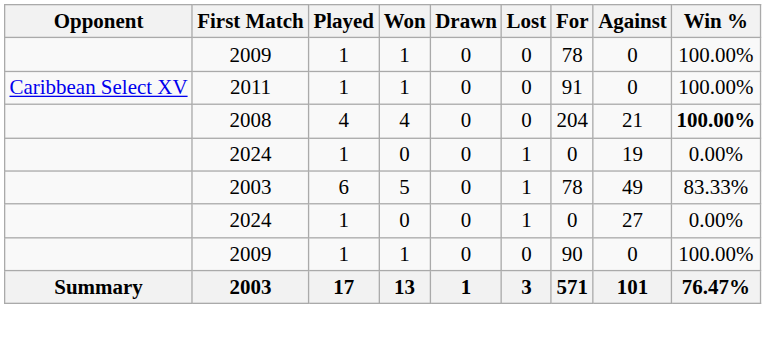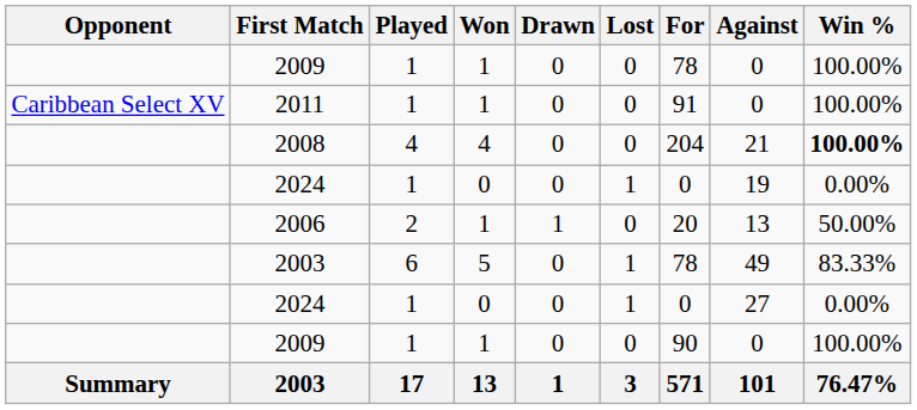 <table class="wikitable sortable" style="text-align:center;">
 <tr>
 <th>Opponent</th>
 <th>First Match</th>
 <th>Played</th>
 <th>Won</th>
 <th>Drawn</th>
 <th>Lost</th>
 <th>For</th>
 <th>Against</th>
 <th>Win %</th>
 </tr>
 <tr>
 <td style="text-align: left;"></td>
 <td>2009</td>
 <td>1</td>
 <td>1</td>
 <td>0</td>
 <td>0</td>
 <td>78</td>
 <td>0</td>
 <td>100.00%</td>
 </tr>
 <tr>
 <td style="text-align: left;"> <a href='#'>Caribbean Select XV</a></td>
 <td>2011</td>
 <td>1</td>
 <td>1</td>
 <td>0</td>
 <td>0</td>
 <td>91</td>
 <td>0</td>
 <td>100.00%</td>
 </tr>
 <tr>
 <td style="text-align: left;"></td>
 <td>2008</td>
 <td>4</td>
 <td>4</td>
 <td>0</td>
 <td>0</td>
 <td>204</td>
 <td>21</td>
 <td><strong>100.00%</strong></td>
 </tr>
 <tr>
 <td style="text-align: left;"></td>
 <td>2024</td>
 <td>1</td>
 <td>0</td>
 <td>0</td>
 <td>1</td>
 <td>0</td>
 <td>19</td>
 <td>0.00%</td>
 </tr>
 <tr>
 <td style="text-align: left;"></td>
+<td>2006</td>
+<td>2</td>
+<td>1</td>
+<td>1</td>
+<td>0</td>
+<td>20</td>
+<td>13</td>
+<td>50.00%</td>
+</tr>
+<tr>
+<td style="text-align: left;"></td>
 <td>2003</td>
 <td>6</td>
 <td>5</td>
 <td>0</td>
 <td>1</td>
 <td>78</td>
 <td>49</td>
 <td>83.33%</td>
 </tr>
 <tr>
 <td style="text-align: left;"></td>
 <td>2024</td>
 <td>1</td>
 <td>0</td>
 <td>0</td>
 <td>1</td>
 <td>0</td>
 <td>27</td>
 <td>0.00%</td>
 </tr>
 <tr>
 <td style="text-align: left;"></td>
 <td>2009</td>
 <td>1</td>
 <td>1</td>
 <td>0</td>
 <td>0</td>
 <td>90</td>
 <td>0</td>
 <td>100.00%</td>
 </tr>
 <tr>
 <th>Summary</th>
 <th>2003</th>
 <th>17</th>
 <th>13</th>
 <th>1</th>
 <th>3</th>
 <th>571</th>
 <th>101</th>
 <th>76.47%</th>
 </tr>
 </table>
